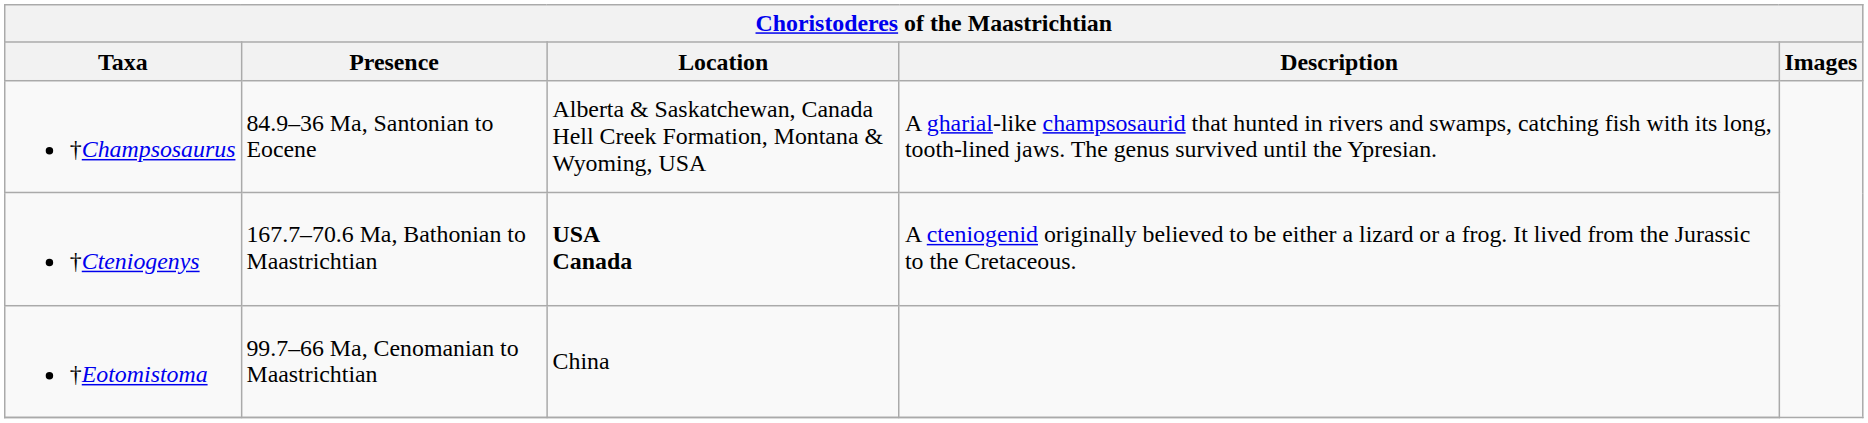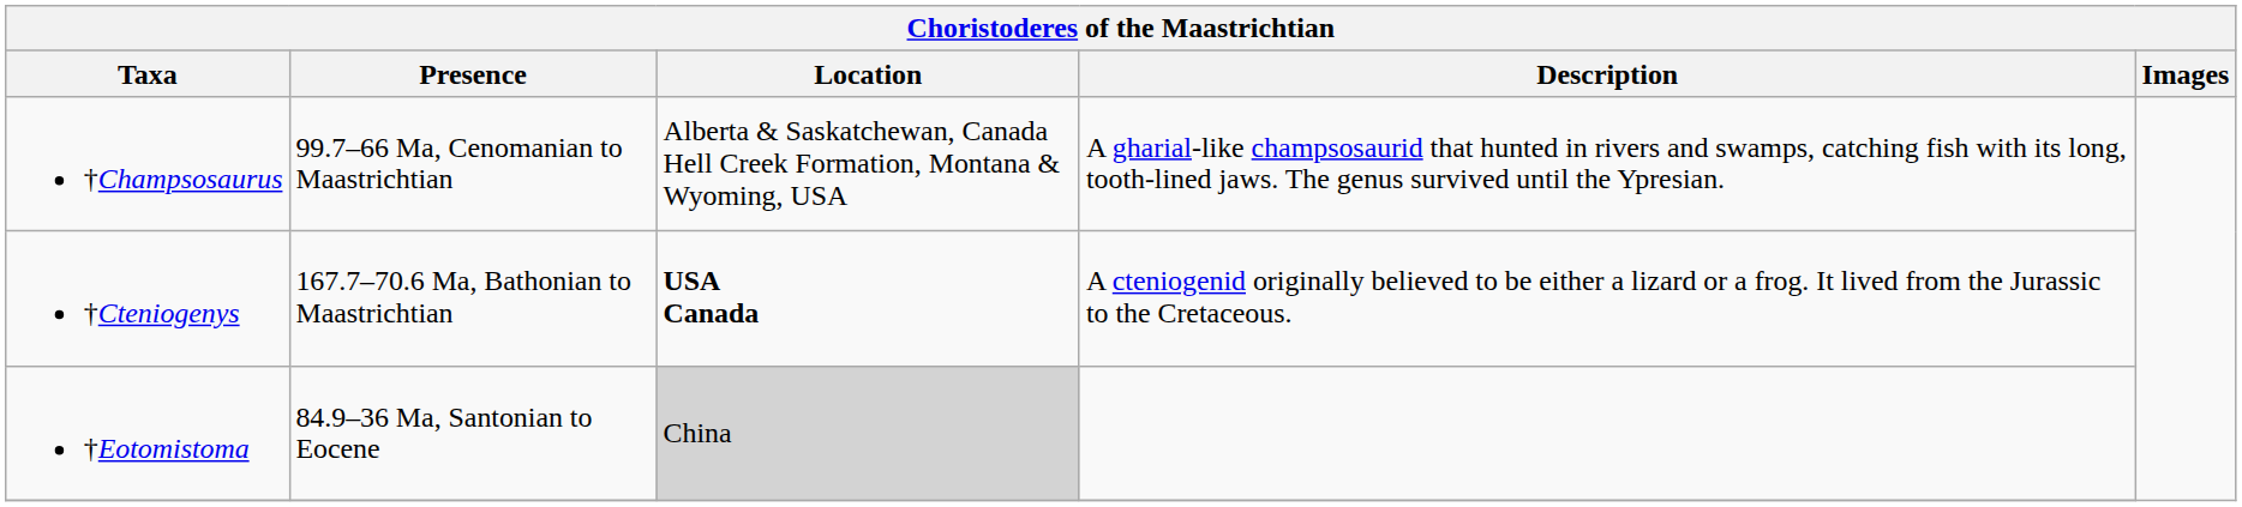 <table class="wikitable" align="center" width-"100%">
 <tr>
 <th colspan="5" align="center"><a href='#'>Choristoderes</a> of the Maastrichtian</th>
 </tr>
 <tr>
 <th>Taxa</th>
 <th>Presence</th>
 <th>Location</th>
 <th>Description</th>
 <th>Images</th>
 </tr>
 <tr>
 <td><br><ul><li>†<em><a href='#'>Champsosaurus</a></em></li></ul></td>
-<td>84.9–36 Ma, Santonian to Eocene</td>
+<td>99.7–66 Ma, Cenomanian to Maastrichtian</td>
 <td>Alberta & Saskatchewan, Canada<br>Hell Creek Formation, Montana & Wyoming, USA</td>
 <td>A <a href='#'>gharial</a>-like <a href='#'>champsosaurid</a> that hunted in rivers and swamps, catching fish with its long, tooth-lined jaws. The genus survived until the Ypresian.</td>
 <td rowspan="99"></td>
 </tr>
 <tr>
 <td><br><ul><li>†<em><a href='#'>Cteniogenys</a></em></li></ul></td>
 <td>167.7–70.6 Ma, Bathonian to Maastrichtian</td>
 <td><strong>USA<br>Canada</strong></td>
 <td>A <a href='#'>cteniogenid</a> originally believed to be either a lizard or a frog. It lived from the Jurassic to the Cretaceous.</td>
 </tr>
 <tr>
 <td><br><ul><li>†<em><a href='#'>Eotomistoma</a></em></li></ul></td>
-<td>99.7–66 Ma, Cenomanian to Maastrichtian</td>
-<td>China</td>
+<td>84.9–36 Ma, Santonian to Eocene</td>
+<td style="background: lightgrey;">China</td>
 <td></td>
 </tr>
 <tr>
 </tr>
 </table>
